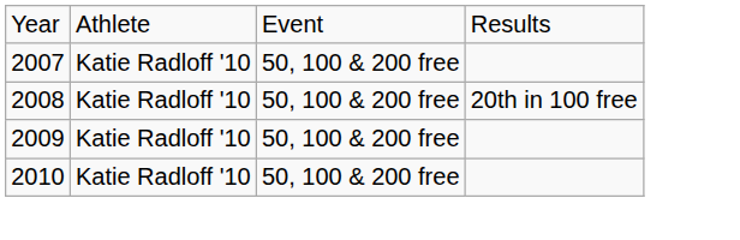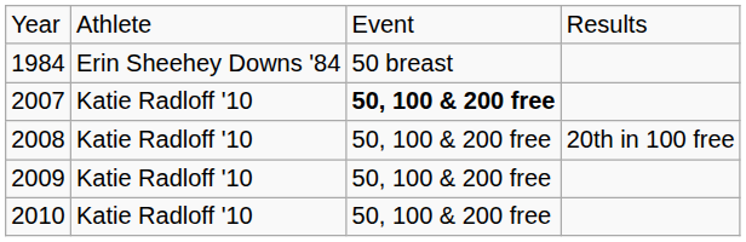 <table class="wikitable">
 <tr>
 <td>Year</td>
 <td>Athlete</td>
 <td>Event</td>
 <td>Results</td>
 </tr>
 <tr>
+<td>1984</td>
+<td>Erin Sheehey Downs '84</td>
+<td>50 breast</td>
+<td></td>
+</tr>
+<tr>
 <td>2007</td>
 <td>Katie Radloff '10</td>
-<td>50, 100 & 200 free</td>
+<td><strong>50, 100 & 200 free</strong></td>
 <td></td>
 </tr>
 <tr>
 <td>2008</td>
 <td>Katie Radloff '10</td>
 <td>50, 100 & 200 free</td>
 <td>20th in 100 free</td>
 </tr>
 <tr>
 <td>2009</td>
 <td>Katie Radloff '10</td>
 <td>50, 100 & 200 free</td>
 <td></td>
 </tr>
 <tr>
 <td>2010</td>
 <td>Katie Radloff '10</td>
 <td>50, 100 & 200 free</td>
 <td></td>
 </tr>
 </table>
